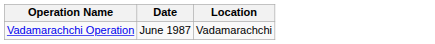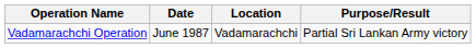 <table class="wikitable sortable">
 <tr>
 <th>Operation Name</th>
 <th>Date</th>
 <th>Location</th>
+<th>Purpose/Result</th>
 </tr>
 <tr>
 <td><a href='#'>Vadamarachchi Operation</a></td>
 <td>June 1987</td>
 <td>Vadamarachchi</td>
+<td>Partial Sri Lankan Army victory</td>
 </tr>
 </table>
